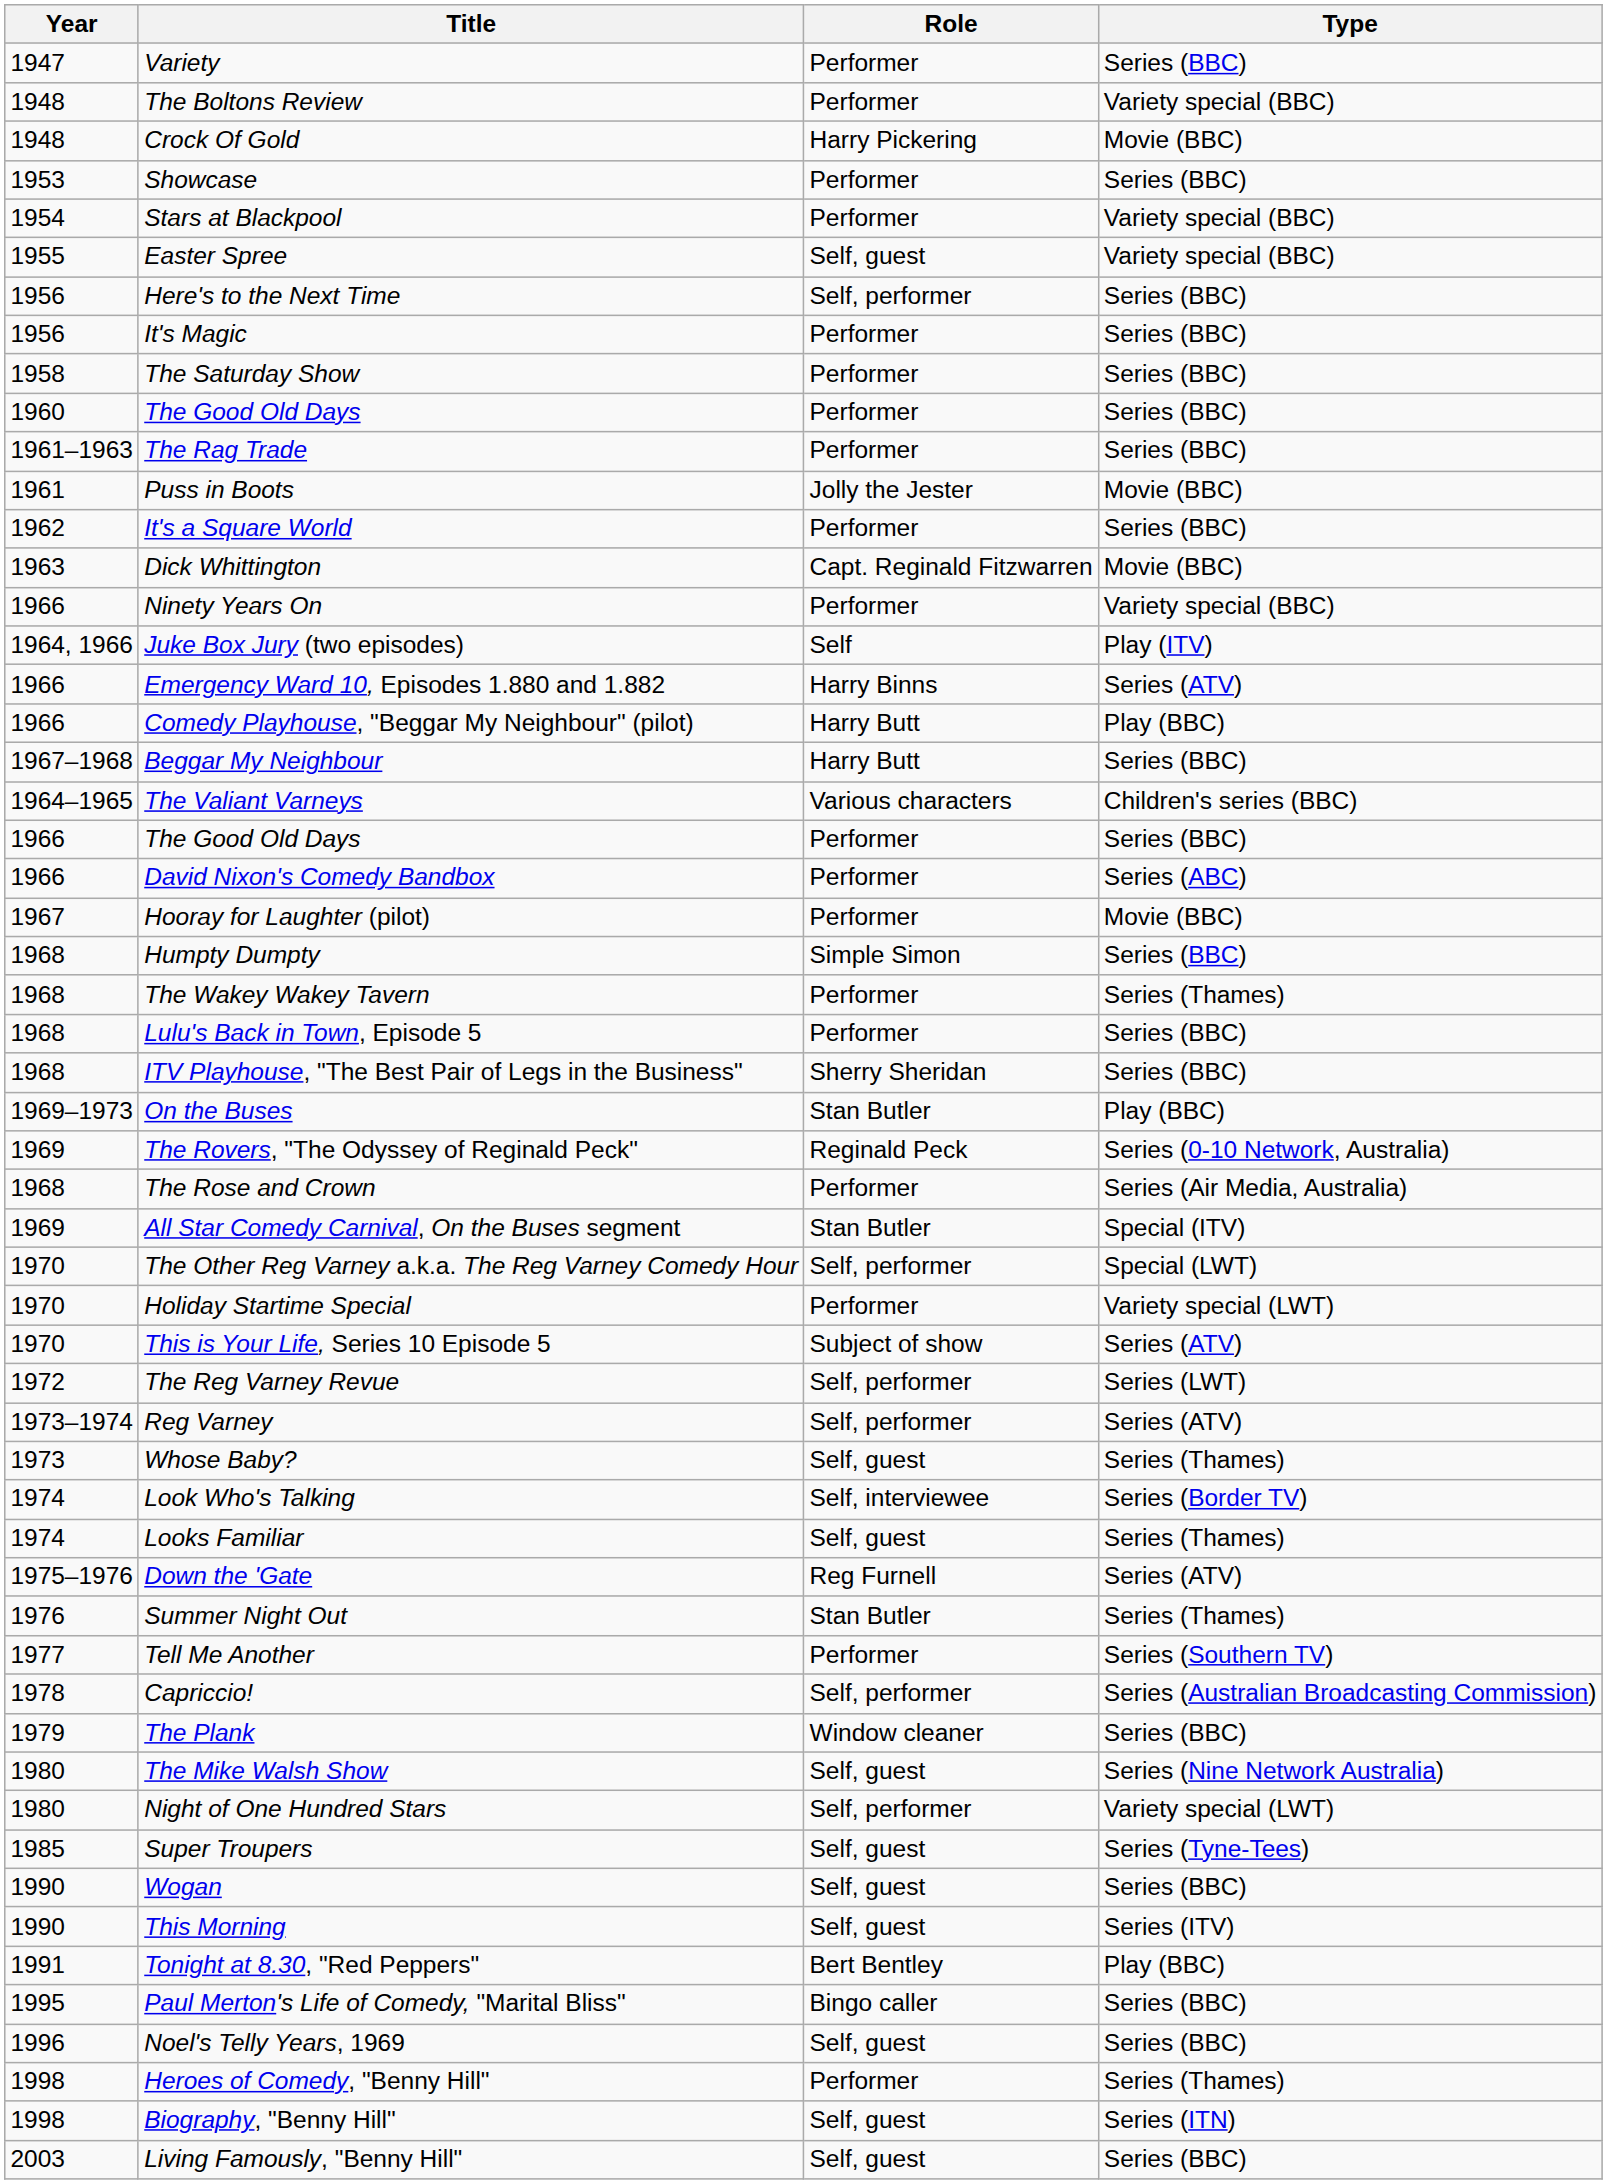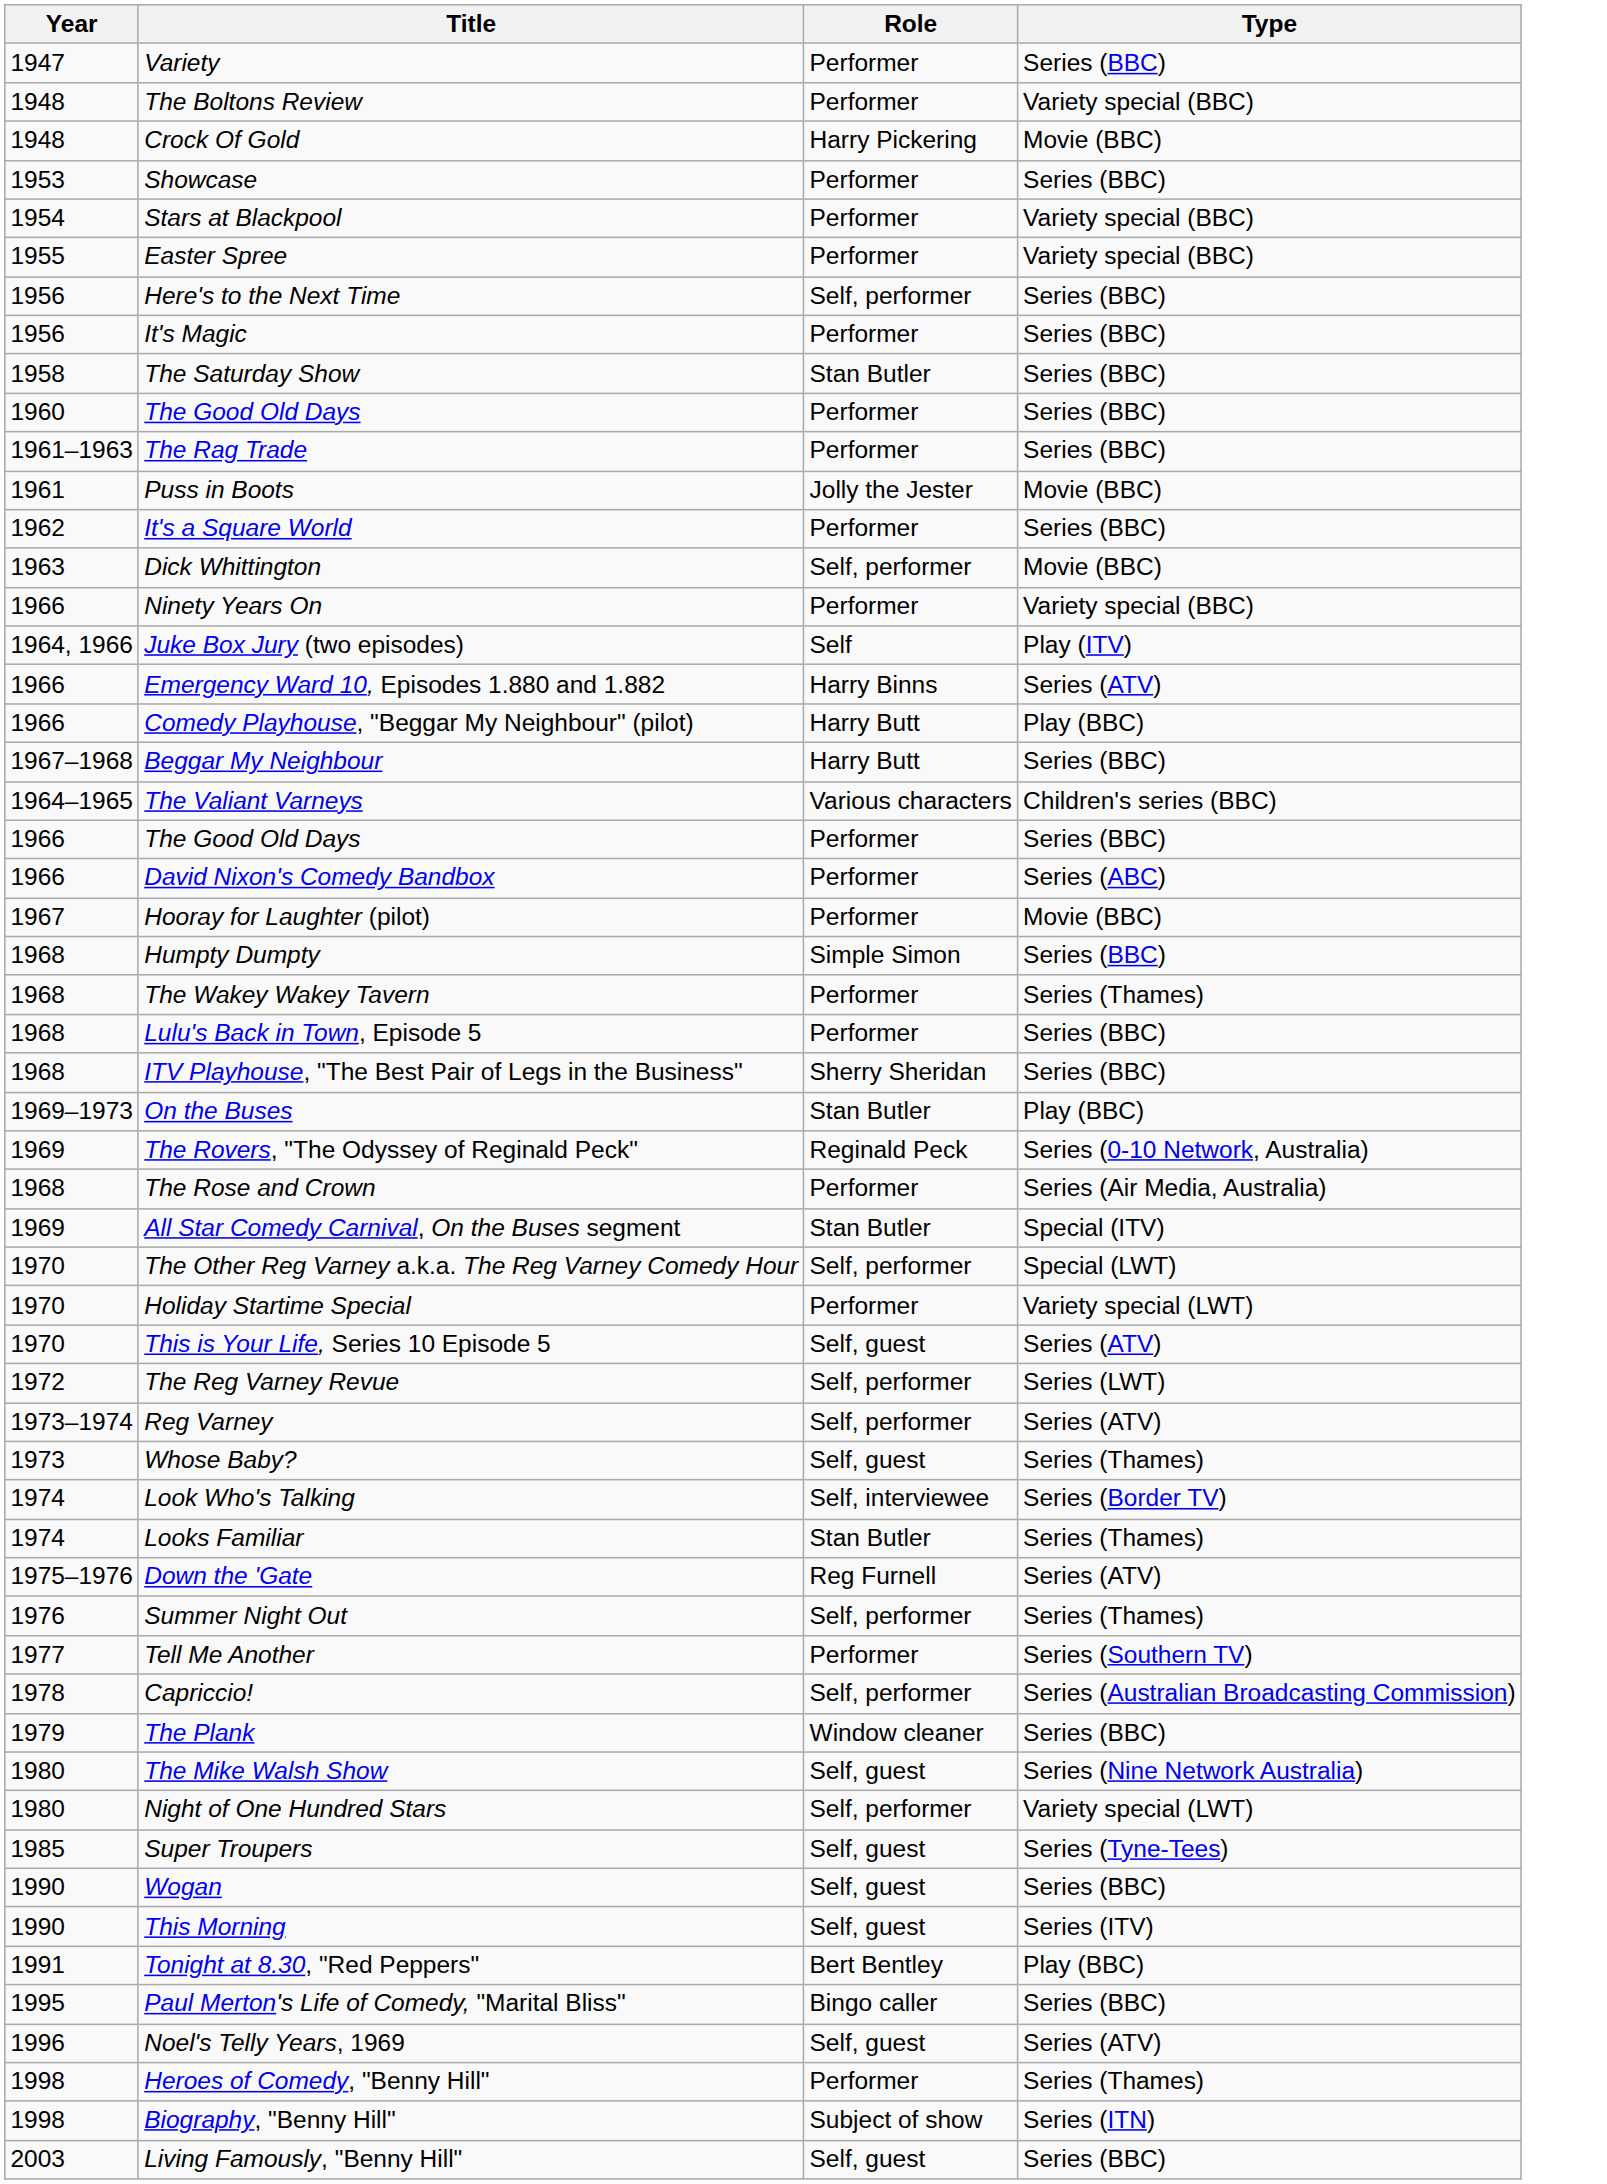 <table class="wikitable">
 <tr>
 <th>Year</th>
 <th>Title</th>
 <th>Role</th>
 <th>Type</th>
 </tr>
 <tr>
 <td>1947</td>
 <td><em>Variety</em></td>
 <td>Performer</td>
 <td>Series (<a href='#'>BBC</a>)</td>
 </tr>
 <tr>
 <td>1948</td>
 <td><em>The Boltons Review</em></td>
 <td>Performer</td>
 <td>Variety special (BBC)</td>
 </tr>
 <tr>
 <td>1948</td>
 <td><em>Crock Of Gold</em></td>
 <td>Harry Pickering</td>
 <td>Movie (BBC)</td>
 </tr>
 <tr>
 <td>1953</td>
 <td><em>Showcase</em></td>
 <td>Performer</td>
 <td>Series (BBC)</td>
 </tr>
 <tr>
 <td>1954</td>
 <td><em>Stars at Blackpool</em></td>
 <td>Performer</td>
 <td>Variety special (BBC)</td>
 </tr>
 <tr>
 <td>1955</td>
 <td><em>Easter Spree</em></td>
-<td>Self, guest</td>
+<td>Performer</td>
 <td>Variety special (BBC)</td>
 </tr>
 <tr>
 <td>1956</td>
 <td><em>Here's to the Next Time</em></td>
 <td>Self, performer</td>
 <td>Series (BBC)</td>
 </tr>
 <tr>
 <td>1956</td>
 <td><em>It's Magic</em></td>
 <td>Performer</td>
 <td>Series (BBC)</td>
 </tr>
 <tr>
 <td>1958</td>
 <td><em>The Saturday Show</em></td>
-<td>Performer</td>
+<td>Stan Butler</td>
 <td>Series (BBC)</td>
 </tr>
 <tr>
 <td>1960</td>
 <td><em><a href='#'>The Good Old Days</a></em></td>
 <td>Performer</td>
 <td>Series (BBC)</td>
 </tr>
 <tr>
 <td>1961–1963</td>
 <td><em><a href='#'>The Rag Trade</a></em></td>
 <td>Performer</td>
 <td>Series (BBC)</td>
 </tr>
 <tr>
 <td>1961</td>
 <td><em>Puss in Boots</em></td>
 <td>Jolly the Jester</td>
 <td>Movie (BBC)</td>
 </tr>
 <tr>
 <td>1962</td>
 <td><em><a href='#'>It's a Square World</a></em></td>
 <td>Performer</td>
 <td>Series (BBC)</td>
 </tr>
 <tr>
 <td>1963</td>
 <td><em>Dick Whittington</em></td>
-<td>Capt. Reginald Fitzwarren</td>
+<td>Self, performer</td>
 <td>Movie (BBC)</td>
 </tr>
 <tr>
 <td>1966</td>
 <td><em>Ninety Years On</em></td>
 <td>Performer</td>
 <td>Variety special (BBC)</td>
 </tr>
 <tr>
 <td>1964, 1966</td>
 <td><em><a href='#'>Juke Box Jury</a></em> (two episodes)</td>
 <td>Self</td>
 <td>Play (<a href='#'>ITV</a>)</td>
 </tr>
 <tr>
 <td>1966</td>
 <td><em><a href='#'>Emergency Ward 10</a>,</em> Episodes 1.880 and 1.882</td>
 <td>Harry Binns</td>
 <td>Series (<a href='#'>ATV</a>)</td>
 </tr>
 <tr>
 <td>1966</td>
 <td><em><a href='#'>Comedy Playhouse</a></em>, "Beggar My Neighbour" (pilot)</td>
 <td>Harry Butt</td>
 <td>Play (BBC)</td>
 </tr>
 <tr>
 <td>1967–1968</td>
 <td><a href='#'><em>Beggar My Neighbour</em></a></td>
 <td>Harry Butt</td>
 <td>Series (BBC)</td>
 </tr>
 <tr>
 <td>1964–1965</td>
 <td><em><a href='#'>The Valiant Varneys</a></em></td>
 <td>Various characters</td>
 <td>Children's series (BBC)</td>
 </tr>
 <tr>
 <td>1966</td>
 <td><em>The Good Old Days</em></td>
 <td>Performer</td>
 <td>Series (BBC)</td>
 </tr>
 <tr>
 <td>1966</td>
 <td><em><a href='#'>David Nixon's Comedy Bandbox</a></em></td>
 <td>Performer</td>
 <td>Series (<a href='#'>ABC</a>)</td>
 </tr>
 <tr>
 <td>1967</td>
 <td><em>Hooray for Laughter</em> (pilot)</td>
 <td>Performer</td>
 <td>Movie (BBC)</td>
 </tr>
 <tr>
 <td>1968</td>
 <td><em>Humpty Dumpty</em></td>
 <td>Simple Simon</td>
 <td>Series (<a href='#'>BBC</a>)</td>
 </tr>
 <tr>
 <td>1968</td>
 <td><em>The Wakey Wakey Tavern</em></td>
 <td>Performer</td>
 <td>Series (Thames)</td>
 </tr>
 <tr>
 <td>1968</td>
 <td><em><a href='#'>Lulu's Back in Town</a></em>, Episode 5</td>
 <td>Performer</td>
 <td>Series (BBC)</td>
 </tr>
 <tr>
 <td>1968</td>
 <td><em><a href='#'>ITV Playhouse</a></em>, "The Best Pair of Legs in the Business"</td>
 <td>Sherry Sheridan</td>
 <td>Series (BBC)</td>
 </tr>
 <tr>
 <td>1969–1973</td>
 <td><em><a href='#'>On the Buses</a></em></td>
 <td>Stan Butler</td>
 <td>Play (BBC)</td>
 </tr>
 <tr>
 <td>1969</td>
 <td><em><a href='#'>The Rovers</a></em>, "The Odyssey of Reginald Peck"</td>
 <td>Reginald Peck</td>
 <td>Series (<a href='#'>0-10 Network</a>, Australia)</td>
 </tr>
 <tr>
 <td>1968</td>
 <td><em>The Rose and Crown</em></td>
 <td>Performer</td>
 <td>Series (Air Media, Australia)</td>
 </tr>
 <tr>
 <td>1969</td>
 <td><em><a href='#'>All Star Comedy Carnival</a></em>, <em>On the Buses</em> segment</td>
 <td>Stan Butler</td>
 <td>Special (ITV)</td>
 </tr>
 <tr>
 <td>1970</td>
 <td><em>The Other Reg Varney</em> a.k.a. <em>The Reg Varney Comedy Hour</em></td>
 <td>Self, performer</td>
 <td>Special (LWT)</td>
 </tr>
 <tr>
 <td>1970</td>
 <td><em>Holiday Startime Special</em></td>
 <td>Performer</td>
 <td>Variety special (LWT)</td>
 </tr>
 <tr>
 <td>1970</td>
 <td><em><a href='#'>This is Your Life</a>,</em> Series 10 Episode 5</td>
-<td>Subject of show</td>
+<td>Self, guest</td>
 <td>Series (<a href='#'>ATV</a>)</td>
 </tr>
 <tr>
 <td>1972</td>
 <td><em>The Reg Varney Revue</em></td>
 <td>Self, performer</td>
 <td>Series (LWT)</td>
 </tr>
 <tr>
 <td>1973–1974</td>
 <td><em>Reg Varney</em></td>
 <td>Self, performer</td>
 <td>Series (ATV)</td>
 </tr>
 <tr>
 <td>1973</td>
 <td><em>Whose Baby?</em></td>
 <td>Self, guest</td>
 <td>Series (Thames)</td>
 </tr>
 <tr>
 <td>1974</td>
 <td><em>Look Who's Talking</em></td>
 <td>Self, interviewee</td>
 <td>Series (<a href='#'>Border TV</a>)</td>
 </tr>
 <tr>
 <td>1974</td>
 <td><em>Looks Familiar</em></td>
-<td>Self, guest</td>
+<td>Stan Butler</td>
 <td>Series (Thames)</td>
 </tr>
 <tr>
 <td>1975–1976</td>
 <td><em><a href='#'>Down the 'Gate</a></em></td>
 <td>Reg Furnell</td>
 <td>Series (ATV)</td>
 </tr>
 <tr>
 <td>1976</td>
 <td><em>Summer Night Out</em></td>
-<td>Stan Butler</td>
+<td>Self, performer</td>
 <td>Series (Thames)</td>
 </tr>
 <tr>
 <td>1977</td>
 <td><em>Tell Me Another</em></td>
 <td>Performer</td>
 <td>Series (<a href='#'>Southern TV</a>)</td>
 </tr>
 <tr>
 <td>1978</td>
 <td><em>Capriccio!</em></td>
 <td>Self, performer</td>
 <td>Series (<a href='#'>Australian Broadcasting Commission</a>)</td>
 </tr>
 <tr>
 <td>1979</td>
 <td><em><a href='#'>The Plank</a></em></td>
 <td>Window cleaner</td>
 <td>Series (BBC)</td>
 </tr>
 <tr>
 <td>1980</td>
 <td><em><a href='#'>The Mike Walsh Show</a></em></td>
 <td>Self, guest</td>
 <td>Series (<a href='#'>Nine Network Australia</a>)</td>
 </tr>
 <tr>
 <td>1980</td>
 <td><em>Night of One Hundred Stars</em></td>
 <td>Self, performer</td>
 <td>Variety special (LWT)</td>
 </tr>
 <tr>
 <td>1985</td>
 <td><em>Super Troupers</em></td>
 <td>Self, guest</td>
 <td>Series (<a href='#'>Tyne-Tees</a>)</td>
 </tr>
 <tr>
 <td>1990</td>
 <td><em><a href='#'>Wogan</a></em></td>
 <td>Self, guest</td>
 <td>Series (BBC)</td>
 </tr>
 <tr>
 <td>1990</td>
 <td><em><a href='#'>This Morning</a></em></td>
 <td>Self, guest</td>
 <td>Series (ITV)</td>
 </tr>
 <tr>
 <td>1991</td>
 <td><em><a href='#'>Tonight at 8.30</a></em>, "Red Peppers"</td>
 <td>Bert Bentley</td>
 <td>Play (BBC)</td>
 </tr>
 <tr>
 <td>1995</td>
 <td><em><a href='#'>Paul Merton</a>'s Life of Comedy,</em> "Marital Bliss"</td>
 <td>Bingo caller</td>
 <td>Series (BBC)</td>
 </tr>
 <tr>
 <td>1996</td>
 <td><em>Noel's Telly Years</em>, 1969</td>
 <td>Self, guest</td>
-<td>Series (BBC)</td>
+<td>Series (ATV)</td>
 </tr>
 <tr>
 <td>1998</td>
 <td><em><a href='#'>Heroes of Comedy</a></em>, "Benny Hill"</td>
 <td>Performer</td>
 <td>Series (Thames)</td>
 </tr>
 <tr>
 <td>1998</td>
 <td><em><a href='#'>Biography</a></em>, "Benny Hill"</td>
-<td>Self, guest</td>
+<td>Subject of show</td>
 <td>Series (<a href='#'>ITN</a>)</td>
 </tr>
 <tr>
 <td>2003</td>
 <td><em>Living Famously</em>, "Benny Hill"</td>
 <td>Self, guest</td>
 <td>Series (BBC)</td>
 </tr>
 </table>
